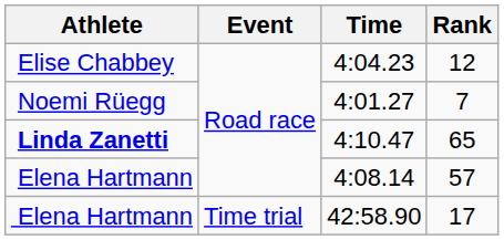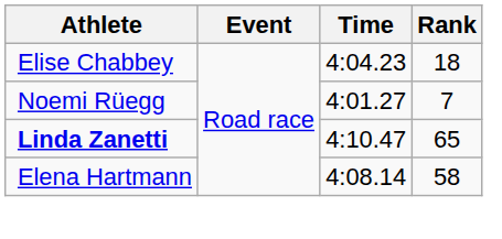 <table class=wikitable style=font-size:95%;text-align:center>
 <tr>
 <th>Athlete</th>
 <th>Event</th>
 <th>Time</th>
 <th>Rank</th>
 </tr>
 <tr align=center>
 <td align=left> <a href='#'>Elise Chabbey</a></td>
 <td align=center rowspan=4><a href='#'>Road race</a></td>
 <td>4:04.23</td>
-<td>12</td>
+<td>18</td>
 </tr>
 <tr align=center>
 <td align=left> <a href='#'>Noemi Rüegg</a></td>
 <td>4:01.27</td>
 <td>7</td>
 </tr>
 <tr align=center>
 <td align=left><strong> <a href='#'>Linda Zanetti</a></strong></td>
 <td>4:10.47</td>
 <td>65</td>
 </tr>
 <tr align=center>
 <td align=left> <a href='#'>Elena Hartmann</a></td>
 <td>4:08.14</td>
-<td>57</td>
-</tr>
-<tr align=center>
-<td align=left><a href='#'> Elena Hartmann</a></td>
-<td align=left><a href='#'>Time trial</a></td>
-<td>42:58.90</td>
-<td>17</td>
+<td>58</td>
 </tr>
 </table>
